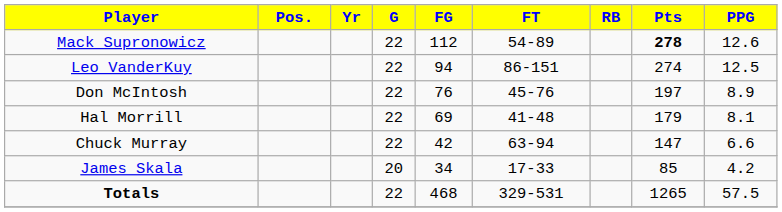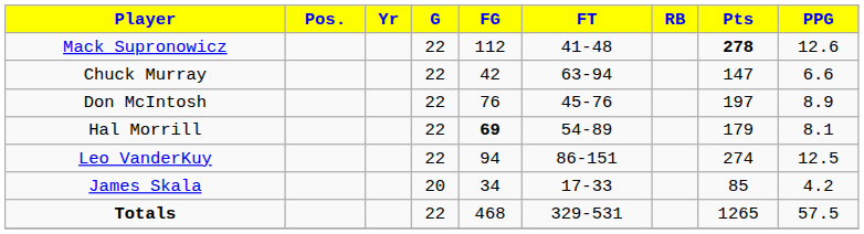 <table class="wikitable" width="650">
 <tr align="center"  style="background:yellow;color:blue;">
 <td><strong>Player</strong></td>
 <td><strong>Pos.</strong></td>
 <td><strong>Yr</strong></td>
 <td><strong>G</strong></td>
 <td><strong>FG</strong></td>
 <td><strong>FT</strong></td>
 <td><strong>RB</strong></td>
 <td><strong>Pts</strong></td>
 <td><strong>PPG</strong></td>
 </tr>
 <tr align="center" bgcolor="">
 <td><a href='#'>Mack Supronowicz</a></td>
 <td></td>
 <td></td>
 <td>22</td>
 <td>112</td>
-<td>54-89</td>
+<td>41-48</td>
 <td></td>
 <td><strong>278</strong></td>
 <td>12.6</td>
 </tr>
 <tr align="center" bgcolor="">
-<td><a href='#'>Leo VanderKuy</a></td>
+<td>Chuck Murray</td>
 <td></td>
 <td></td>
 <td>22</td>
-<td>94</td>
-<td>86-151</td>
+<td>42</td>
+<td>63-94</td>
 <td></td>
-<td>274</td>
-<td>12.5</td>
+<td>147</td>
+<td>6.6</td>
 </tr>
 <tr align="center" bgcolor="">
 <td>Don McIntosh</td>
 <td></td>
 <td></td>
 <td>22</td>
 <td>76</td>
 <td>45-76</td>
 <td></td>
 <td>197</td>
 <td>8.9</td>
 </tr>
 <tr align="center" bgcolor="">
 <td>Hal Morrill</td>
 <td></td>
 <td></td>
 <td>22</td>
-<td>69</td>
-<td>41-48</td>
+<td><strong>69</strong></td>
+<td>54-89</td>
 <td></td>
 <td>179</td>
 <td>8.1</td>
 </tr>
 <tr align="center" bgcolor="">
-<td>Chuck Murray</td>
+<td><a href='#'>Leo VanderKuy</a></td>
 <td></td>
 <td></td>
 <td>22</td>
-<td>42</td>
-<td>63-94</td>
+<td>94</td>
+<td>86-151</td>
 <td></td>
-<td>147</td>
-<td>6.6</td>
+<td>274</td>
+<td>12.5</td>
 </tr>
 <tr align="center" bgcolor="">
 <td><a href='#'>James Skala</a></td>
 <td></td>
 <td></td>
 <td>20</td>
 <td>34</td>
 <td>17-33</td>
 <td></td>
 <td>85</td>
 <td>4.2</td>
 </tr>
 <tr align="center" bgcolor="">
 <td><strong>Totals</strong></td>
 <td></td>
 <td></td>
 <td>22</td>
 <td>468</td>
 <td>329-531</td>
 <td></td>
 <td>1265</td>
 <td>57.5</td>
 </tr>
 <tr align="center" bgcolor="">
 </tr>
 </table>
